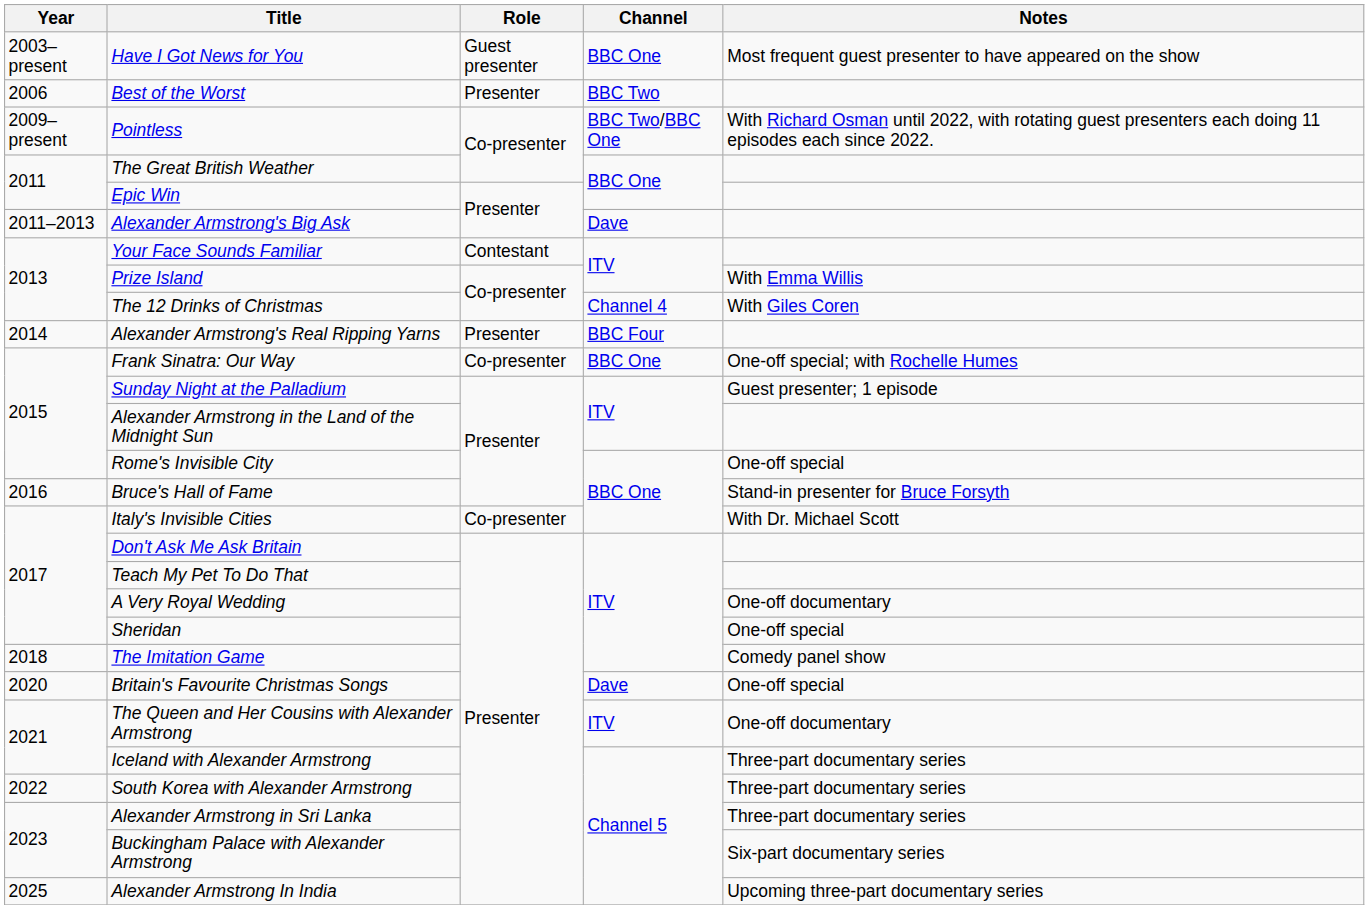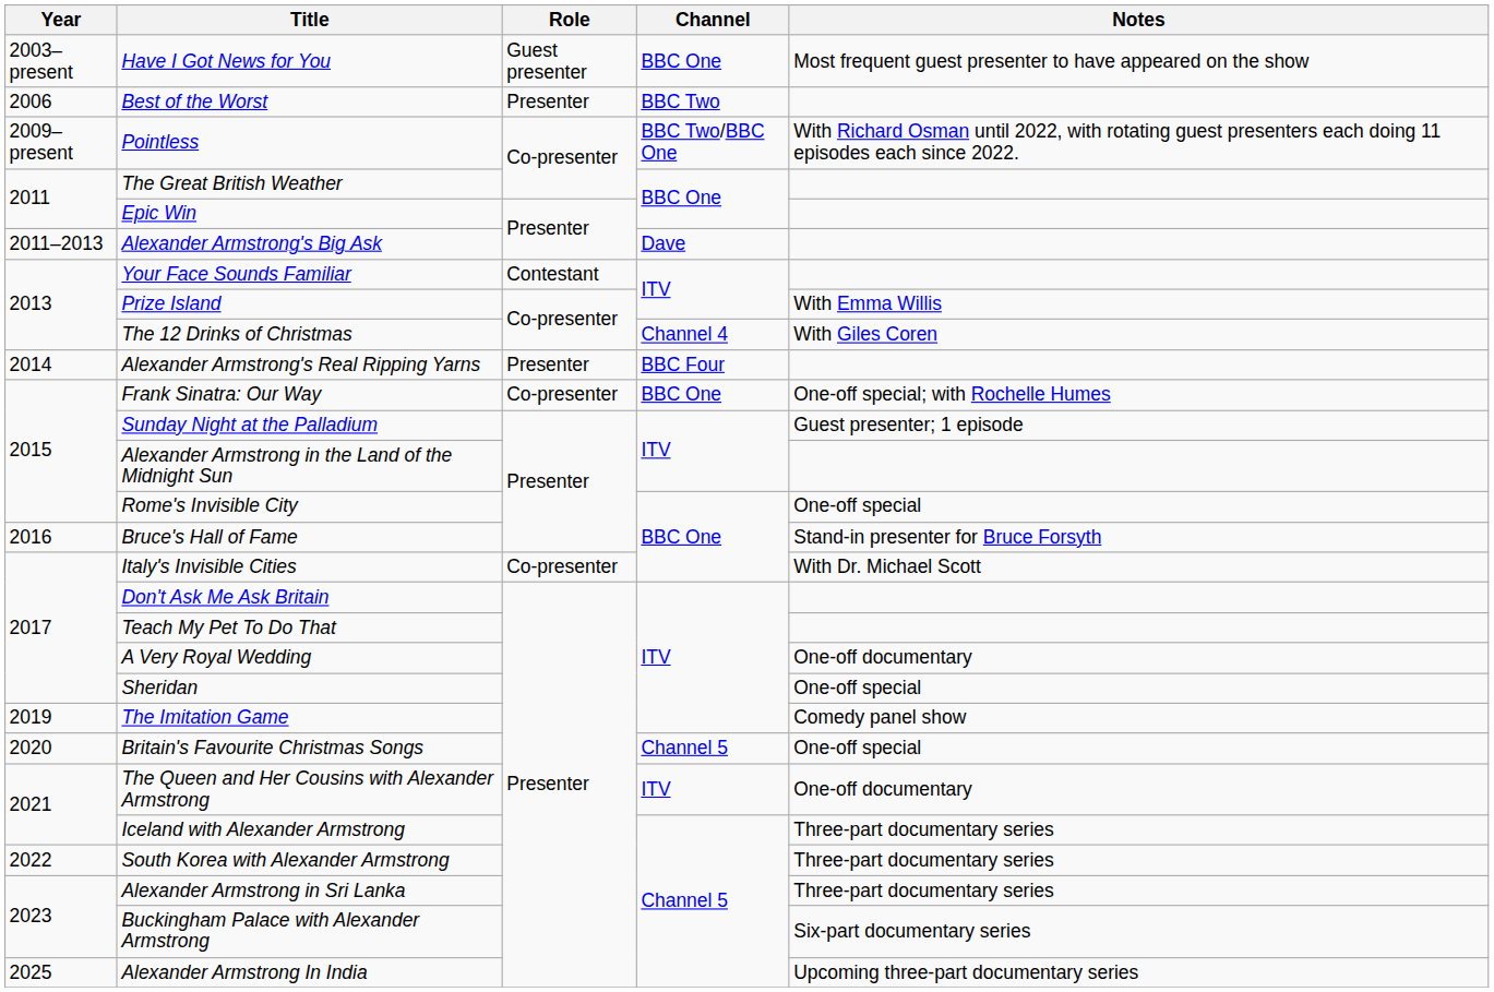 <table class="wikitable">
 <tr>
 <th>Year</th>
 <th>Title</th>
 <th>Role</th>
 <th>Channel</th>
 <th>Notes</th>
 </tr>
 <tr>
 <td>2003–present</td>
 <td><em><a href='#'>Have I Got News for You</a></em></td>
 <td>Guest presenter</td>
 <td><a href='#'>BBC One</a></td>
 <td>Most frequent guest presenter to have appeared on the show</td>
 </tr>
 <tr>
 <td>2006</td>
 <td><em><a href='#'>Best of the Worst</a></em></td>
 <td>Presenter</td>
 <td><a href='#'>BBC Two</a></td>
 <td></td>
 </tr>
 <tr>
 <td>2009–present</td>
 <td><em><a href='#'>Pointless</a></em></td>
 <td rowspan="2">Co-presenter</td>
 <td><a href='#'>BBC Two</a>/<a href='#'>BBC One</a></td>
 <td>With <a href='#'>Richard Osman</a> until 2022, with rotating guest presenters each doing 11 episodes each since 2022.</td>
 </tr>
 <tr>
 <td rowspan=2>2011</td>
 <td><em>The Great British Weather</em></td>
 <td rowspan="2"><a href='#'>BBC One</a></td>
 <td></td>
 </tr>
 <tr>
 <td><em><a href='#'>Epic Win</a></em></td>
 <td rowspan="2">Presenter</td>
 <td></td>
 </tr>
 <tr>
 <td>2011–2013</td>
 <td><em><a href='#'>Alexander Armstrong's Big Ask</a></em></td>
 <td><a href='#'>Dave</a></td>
 <td></td>
 </tr>
 <tr>
 <td rowspan=3>2013</td>
 <td><em><a href='#'>Your Face Sounds Familiar</a></em></td>
 <td>Contestant</td>
 <td rowspan="2"><a href='#'>ITV</a></td>
 <td></td>
 </tr>
 <tr>
 <td><em><a href='#'>Prize Island</a></em></td>
 <td rowspan="2">Co-presenter</td>
 <td>With <a href='#'>Emma Willis</a></td>
 </tr>
 <tr>
 <td><em>The 12 Drinks of Christmas</em></td>
 <td><a href='#'>Channel 4</a></td>
 <td>With <a href='#'>Giles Coren</a></td>
 </tr>
 <tr>
 <td>2014</td>
 <td><em>Alexander Armstrong's Real Ripping Yarns</em></td>
 <td>Presenter</td>
 <td><a href='#'>BBC Four</a></td>
 <td></td>
 </tr>
 <tr>
 <td rowspan=4>2015</td>
 <td><em>Frank Sinatra: Our Way</em></td>
 <td>Co-presenter</td>
 <td><a href='#'>BBC One</a></td>
 <td>One-off special; with <a href='#'>Rochelle Humes</a></td>
 </tr>
 <tr>
 <td><em><a href='#'>Sunday Night at the Palladium</a></em></td>
 <td rowspan="4">Presenter</td>
 <td rowspan="2"><a href='#'>ITV</a></td>
 <td>Guest presenter; 1 episode</td>
 </tr>
 <tr>
 <td><em>Alexander Armstrong in the Land of the Midnight Sun</em></td>
 <td></td>
 </tr>
 <tr>
 <td><em>Rome's Invisible City</em></td>
 <td rowspan="3"><a href='#'>BBC One</a></td>
 <td>One-off special</td>
 </tr>
 <tr>
 <td>2016</td>
 <td><em>Bruce's Hall of Fame</em></td>
 <td>Stand-in presenter for <a href='#'>Bruce Forsyth</a></td>
 </tr>
 <tr>
 <td rowspan="5">2017</td>
 <td><em>Italy's Invisible Cities</em></td>
 <td>Co-presenter</td>
 <td>With Dr. Michael Scott</td>
 </tr>
 <tr>
 <td><em><a href='#'>Don't Ask Me Ask Britain</a></em></td>
 <td rowspan="12">Presenter</td>
 <td rowspan=5><a href='#'>ITV</a></td>
 <td></td>
 </tr>
 <tr>
 <td><em>Teach My Pet To Do That</em></td>
 <td></td>
 </tr>
 <tr>
 <td><em>A Very Royal Wedding</em></td>
 <td>One-off documentary</td>
 </tr>
 <tr>
 <td><em>Sheridan</em></td>
 <td>One-off special</td>
 </tr>
 <tr>
-<td>2018</td>
+<td>2019</td>
 <td><em><a href='#'>The Imitation Game</a></em></td>
 <td>Comedy panel show</td>
 </tr>
 <tr>
 <td>2020</td>
 <td><em>Britain's Favourite Christmas Songs</em></td>
-<td><a href='#'>Dave</a></td>
+<td><a href='#'>Channel 5</a></td>
 <td>One-off special</td>
 </tr>
 <tr>
 <td rowspan="2">2021</td>
 <td><em>The Queen and Her Cousins with Alexander Armstrong</em></td>
 <td><a href='#'>ITV</a></td>
 <td>One-off documentary</td>
 </tr>
 <tr>
 <td><em>Iceland with Alexander Armstrong</em></td>
 <td rowspan="5"><a href='#'>Channel 5</a></td>
 <td>Three-part documentary series</td>
 </tr>
 <tr>
 <td>2022</td>
 <td><em>South Korea with Alexander Armstrong</em></td>
 <td>Three-part documentary series</td>
 </tr>
 <tr>
 <td rowspan="2">2023</td>
 <td><em>Alexander Armstrong in Sri Lanka</em></td>
 <td>Three-part documentary series</td>
 </tr>
 <tr>
 <td><em>Buckingham Palace with Alexander Armstrong</em></td>
 <td>Six-part documentary series</td>
 </tr>
 <tr>
 <td>2025</td>
 <td><em>Alexander Armstrong In India</em></td>
 <td>Upcoming three-part documentary series</td>
 </tr>
 </table>
